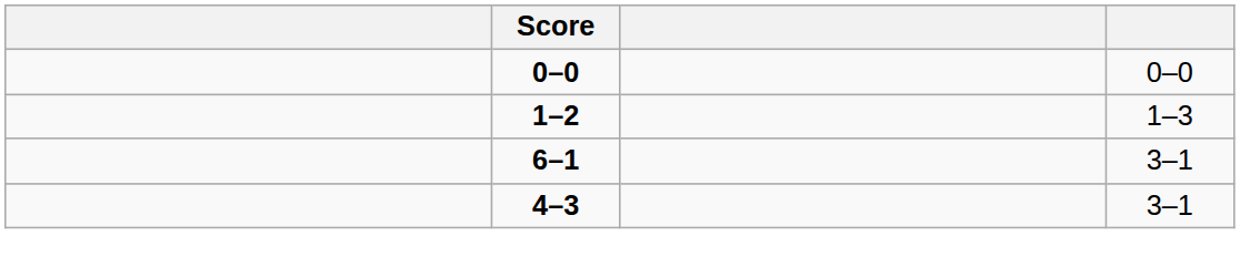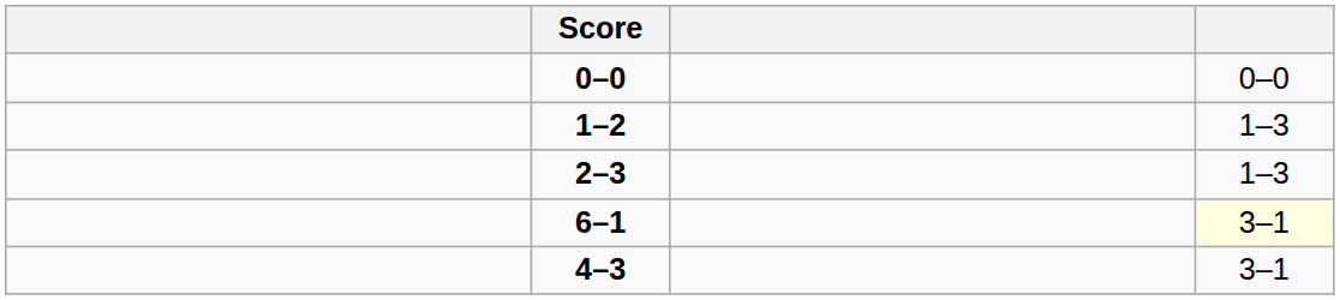 <table class="wikitable" style="text-align: center; ">
 <tr>
 <th align="right" width="270"></th>
 <th width="65">Score</th>
 <th align="left" width="270"></th>
 <th width="65"></th>
 </tr>
 <tr>
 <td align="left"></td>
 <td><strong>0–0</strong></td>
 <td align="left"></td>
 <td>0–0 <strong></strong></td>
 </tr>
 <tr>
 <td align="left"></td>
 <td><strong>1–2</strong></td>
 <td align="left"><strong></strong></td>
 <td>1–3 <strong></strong></td>
 </tr>
 <tr>
+<td align="left"></td>
+<td><strong>2–3</strong></td>
+<td align="left"><strong></strong></td>
+<td>1–3 <strong></strong></td>
+</tr>
+<tr>
 <td align="left"><strong></strong></td>
 <td><strong>6–1</strong></td>
 <td align="left"></td>
-<td>3–1 <strong></strong></td>
+<td style="background: lightyellow;">3–1 <strong></strong></td>
 </tr>
 <tr>
 <td align="left"><strong></strong></td>
 <td><strong>4–3</strong></td>
 <td align="left"></td>
 <td>3–1 <strong></strong></td>
 </tr>
 </table>
